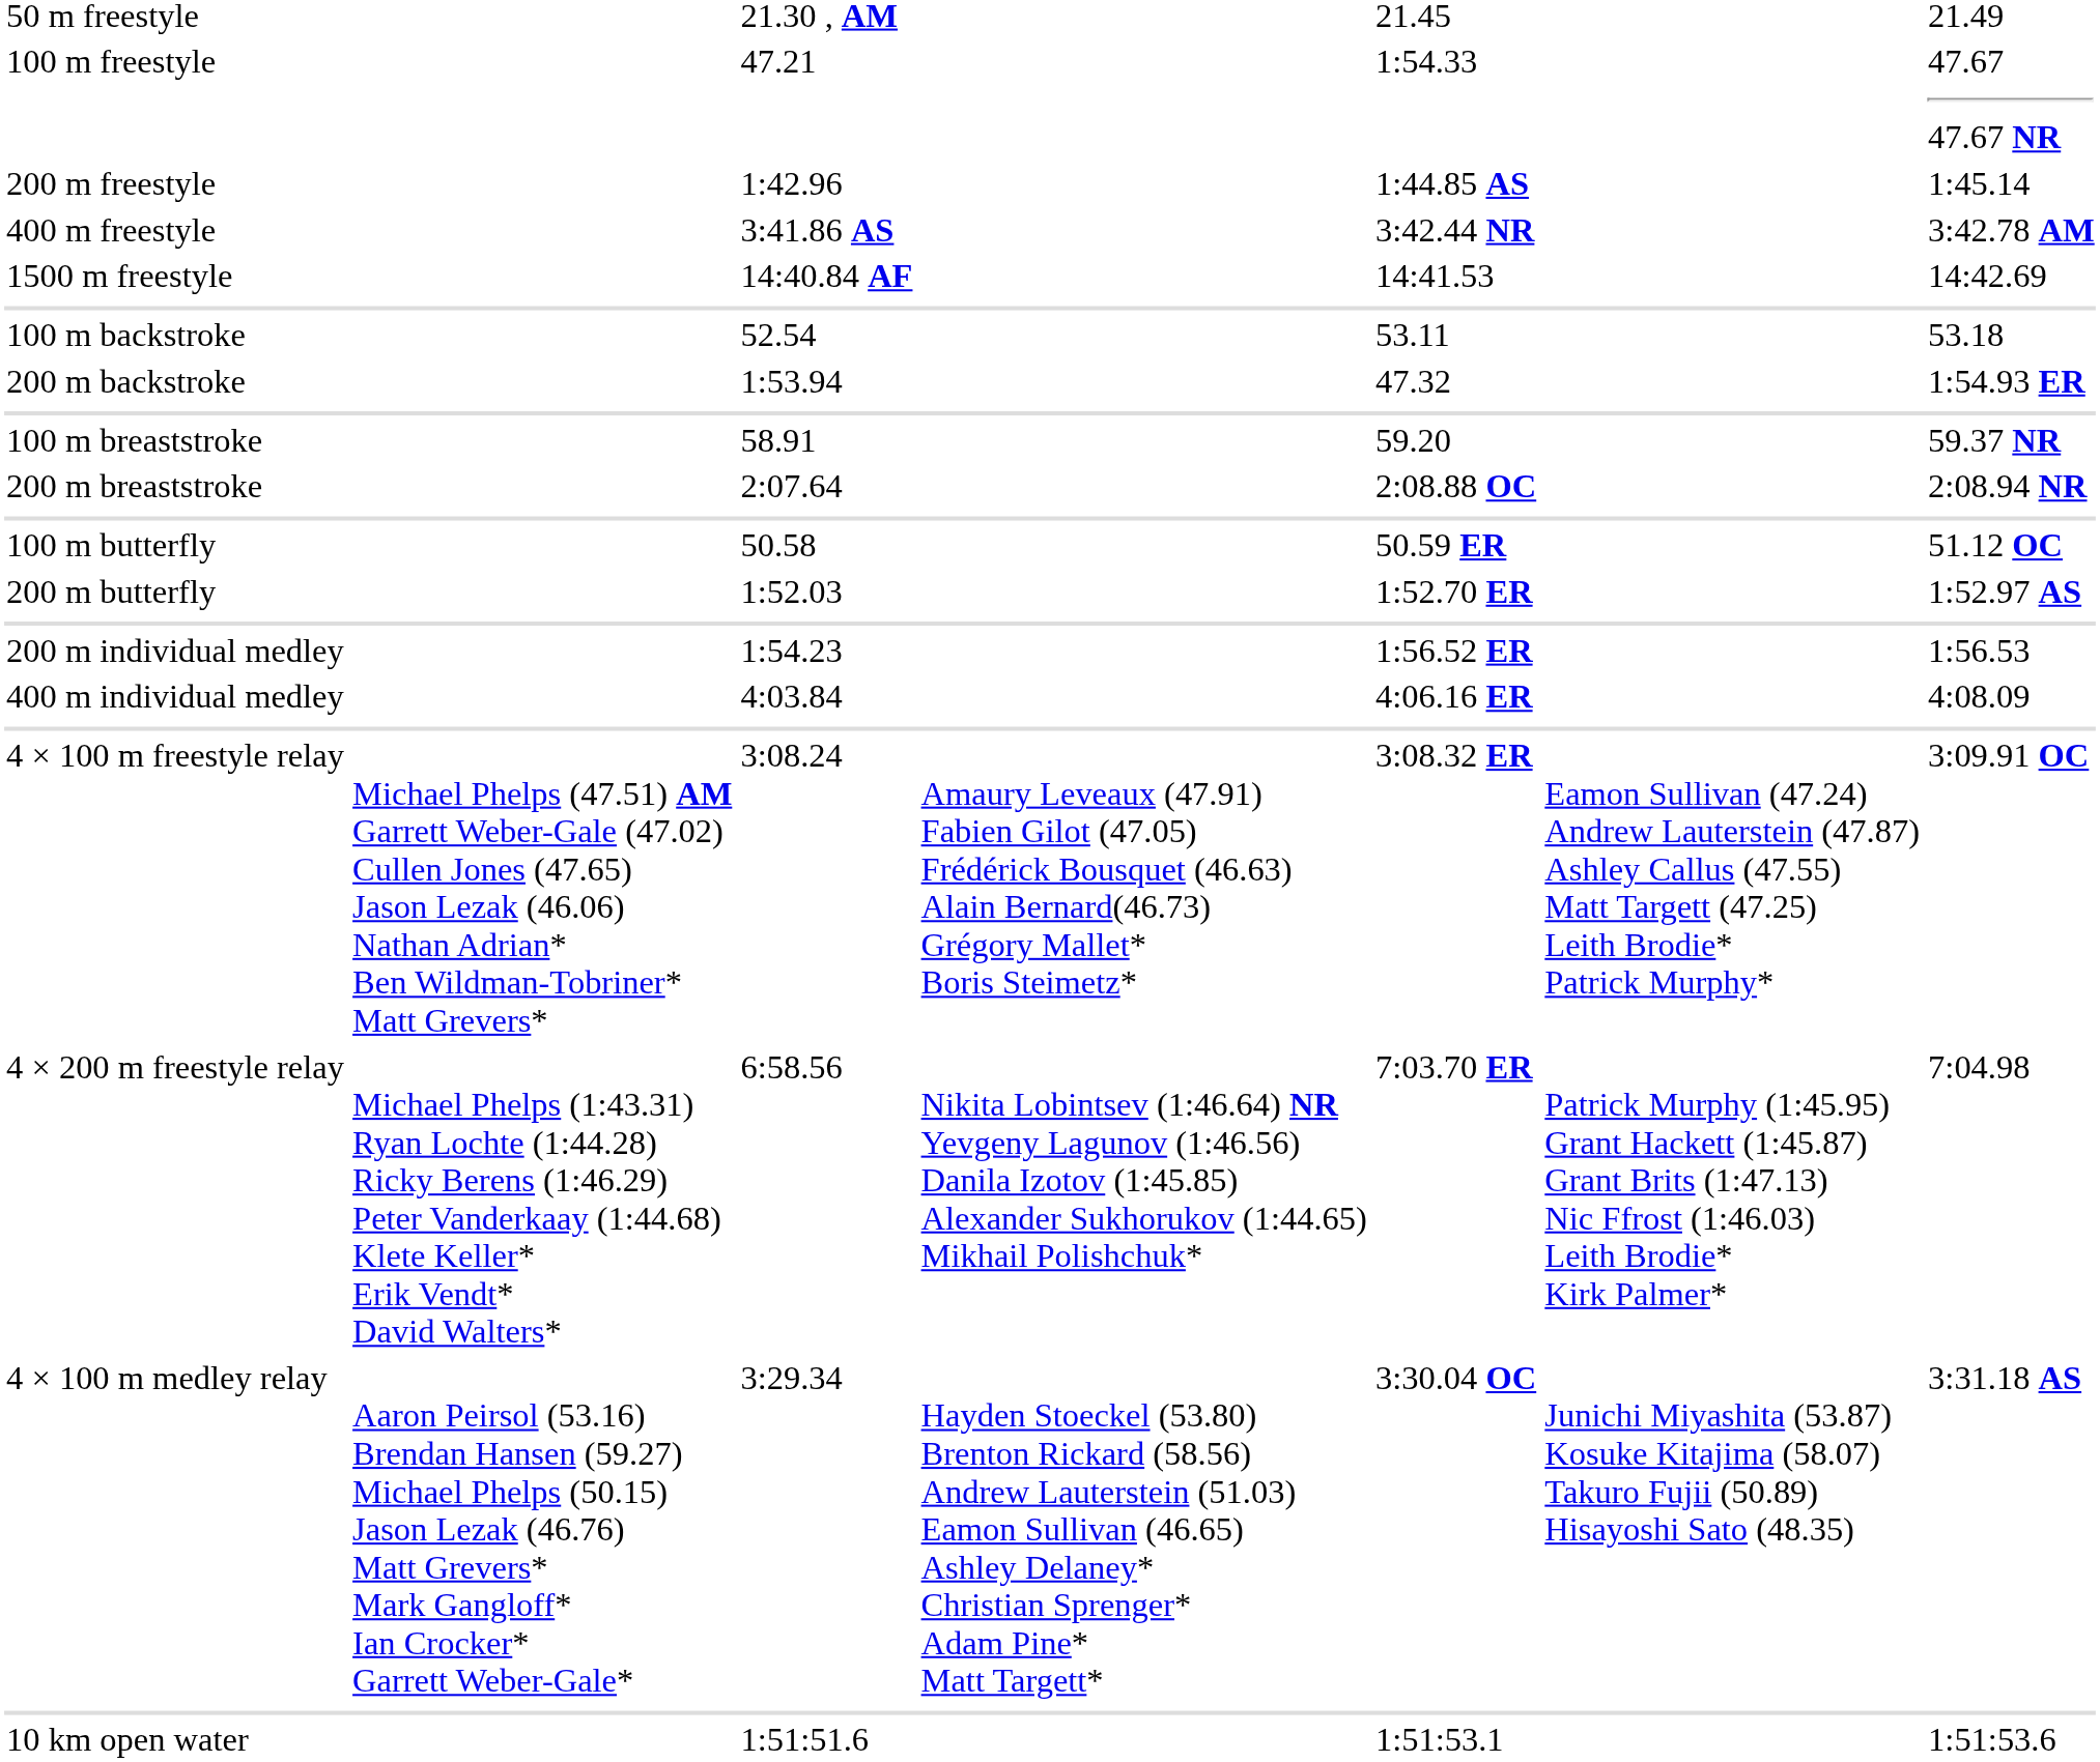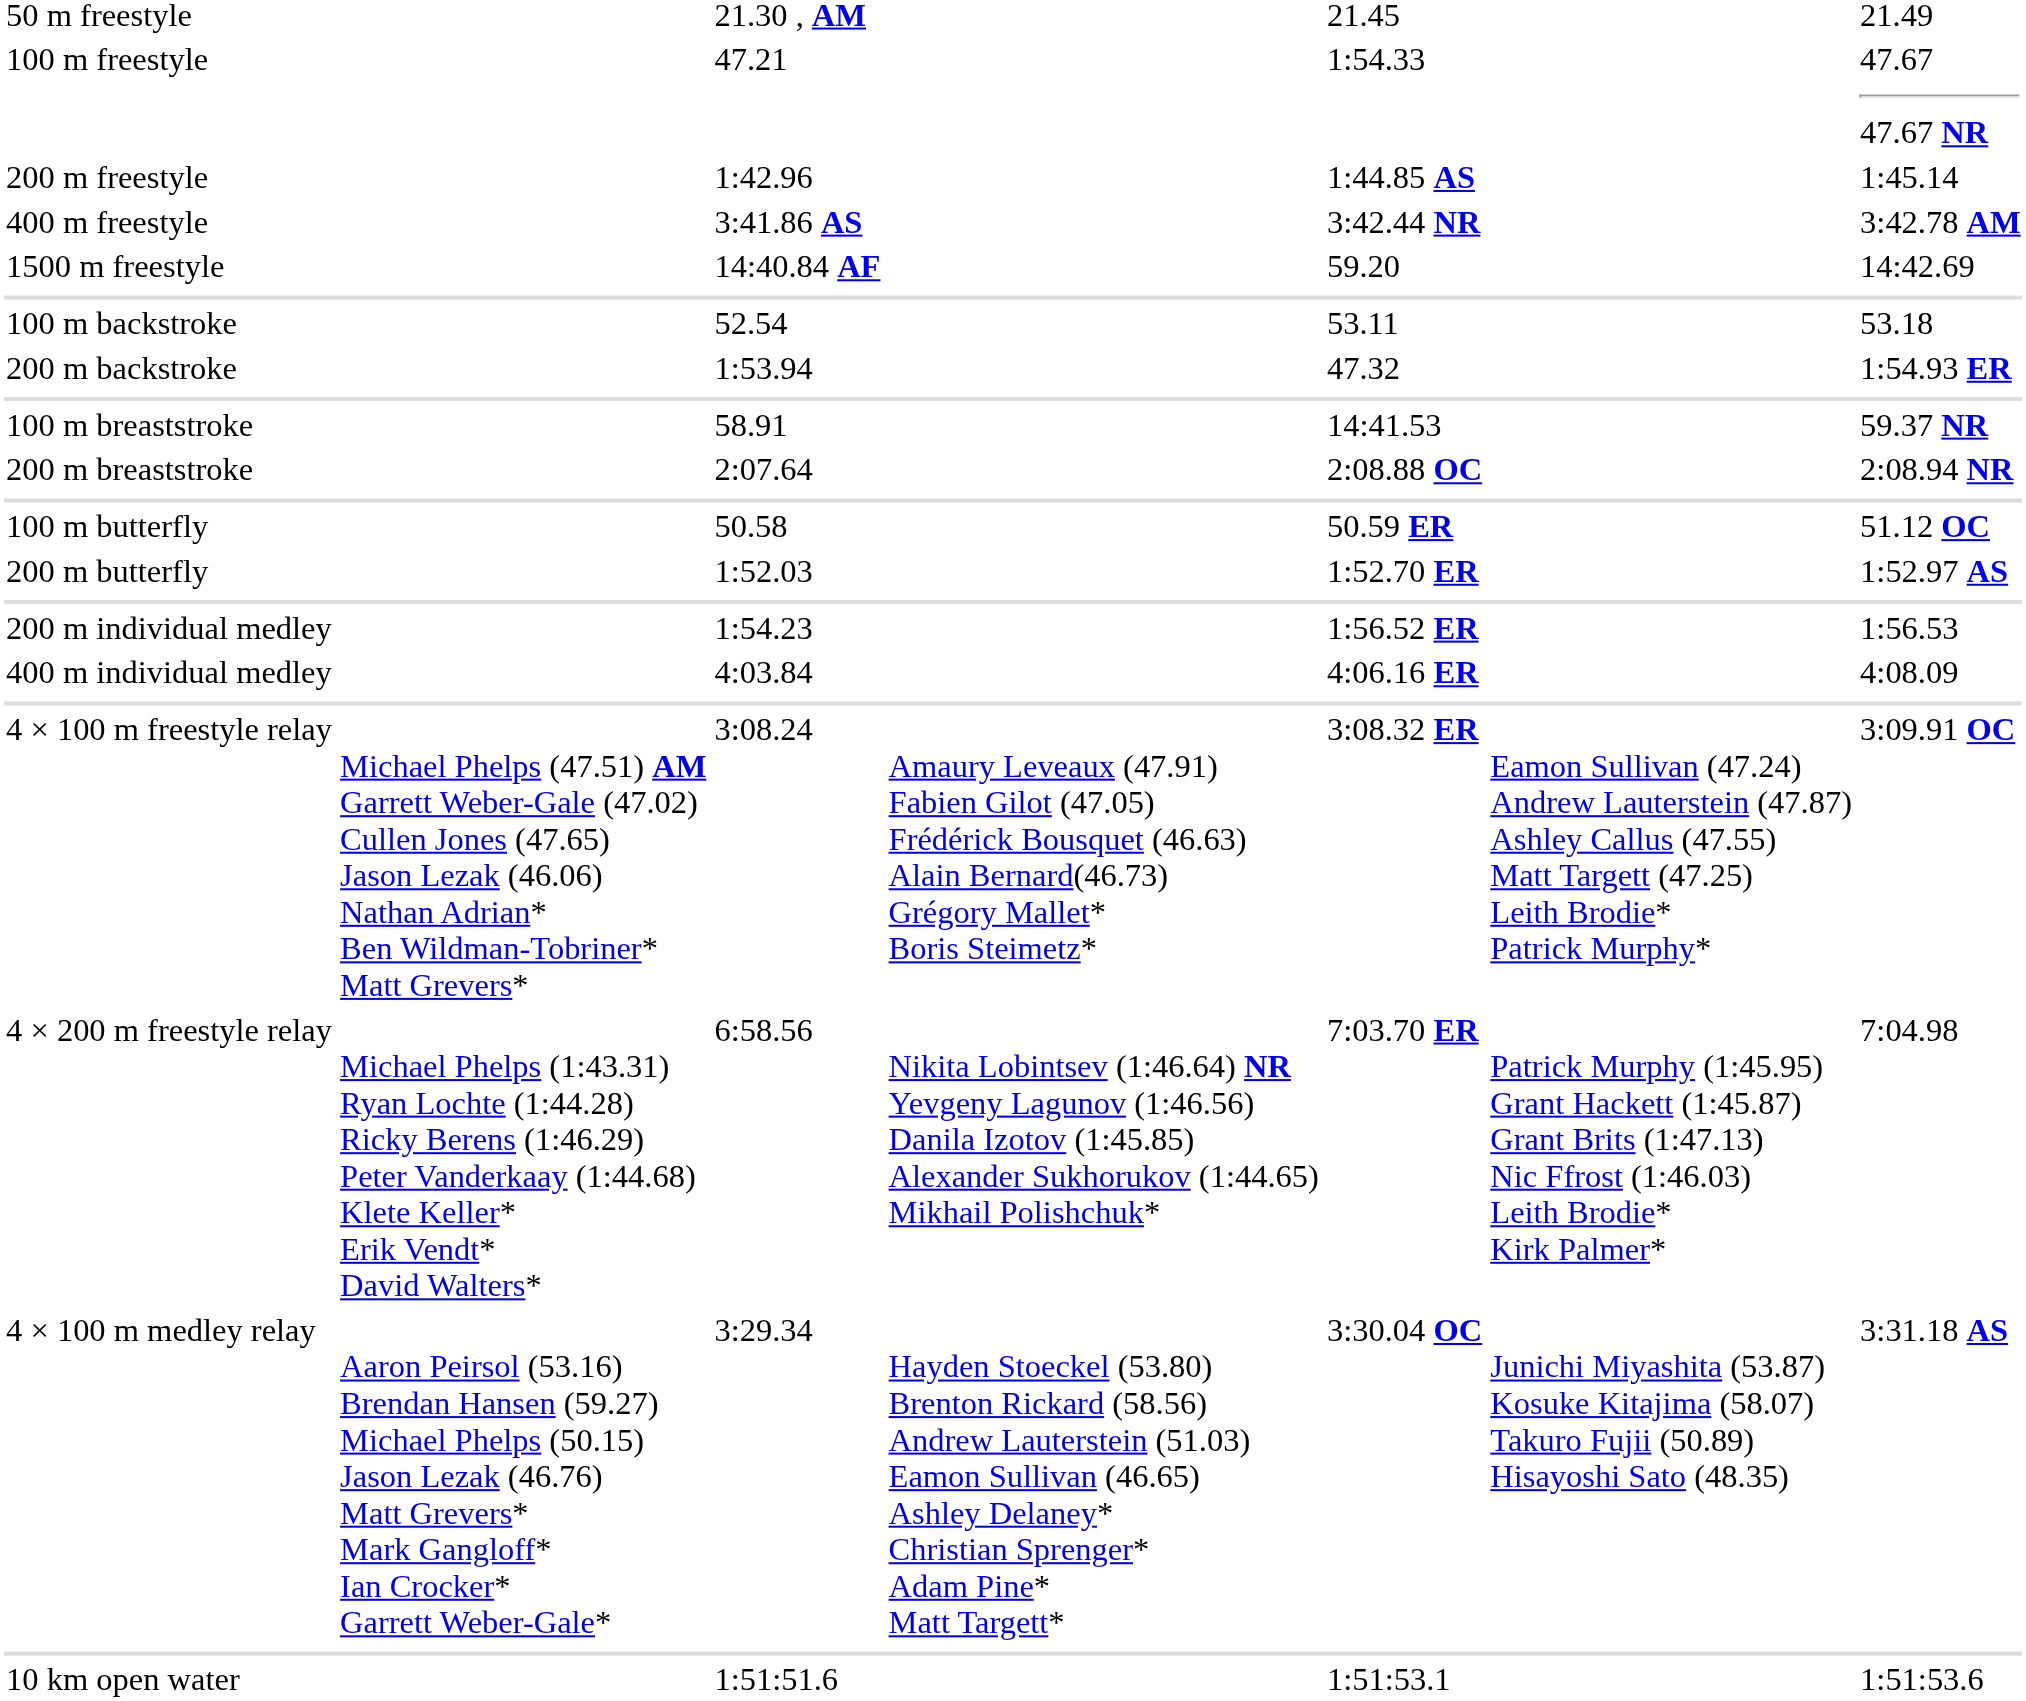 <table>
 <tr>
 <td>50 m freestyle<br></td>
 <td></td>
 <td>21.30 , <strong><a href='#'>AM</a></strong></td>
 <td></td>
 <td>21.45</td>
 <td></td>
 <td>21.49</td>
 </tr>
 <tr valign="top">
 <td>100 m freestyle<br></td>
 <td></td>
 <td>47.21</td>
 <td></td>
 <td>1:54.33</td>
 <td><br></td>
 <td>47.67<hr>47.67 <strong><a href='#'>NR</a></strong></td>
 </tr>
 <tr>
 <td>200 m freestyle<br></td>
 <td></td>
 <td>1:42.96 </td>
 <td></td>
 <td>1:44.85 <strong><a href='#'>AS</a></strong></td>
 <td></td>
 <td>1:45.14</td>
 </tr>
 <tr>
 <td>400 m freestyle<br></td>
 <td></td>
 <td>3:41.86 <strong><a href='#'>AS</a></strong></td>
 <td></td>
 <td>3:42.44 <strong><a href='#'>NR</a></strong></td>
 <td></td>
 <td>3:42.78 <strong><a href='#'>AM</a></strong></td>
 </tr>
 <tr>
 <td>1500 m freestyle<br></td>
 <td></td>
 <td>14:40.84 <strong><a href='#'>AF</a></strong></td>
 <td></td>
-<td>14:41.53</td>
+<td>59.20</td>
 <td></td>
 <td>14:42.69</td>
 </tr>
 <tr>
 </tr>
 <tr bgcolor=#ddd>
 <td colspan=7></td>
 </tr>
 <tr valign="top">
 <td>100 m backstroke<br></td>
 <td></td>
 <td>52.54 </td>
 <td></td>
 <td>53.11</td>
 <td><br></td>
 <td>53.18</td>
 </tr>
 <tr>
 <td>200 m backstroke<br></td>
 <td></td>
 <td>1:53.94 </td>
 <td></td>
 <td>47.32</td>
 <td></td>
 <td>1:54.93 <strong><a href='#'>ER</a></strong></td>
 </tr>
 <tr>
 </tr>
 <tr bgcolor=#ddd>
 <td colspan=7></td>
 </tr>
 <tr>
 <td>100 m breaststroke<br></td>
 <td></td>
 <td>58.91 </td>
 <td></td>
-<td>59.20</td>
+<td>14:41.53</td>
 <td></td>
 <td>59.37 <strong><a href='#'>NR</a></strong></td>
 </tr>
 <tr>
 <td>200 m breaststroke<br></td>
 <td></td>
 <td>2:07.64 </td>
 <td></td>
 <td>2:08.88 <strong><a href='#'>OC</a></strong></td>
 <td></td>
 <td>2:08.94 <strong><a href='#'>NR</a></strong></td>
 </tr>
 <tr>
 </tr>
 <tr bgcolor=#ddd>
 <td colspan=7></td>
 </tr>
 <tr>
 <td>100 m butterfly<br></td>
 <td></td>
 <td>50.58 </td>
 <td></td>
 <td>50.59 <strong><a href='#'>ER</a></strong></td>
 <td></td>
 <td>51.12 <strong><a href='#'>OC</a></strong></td>
 </tr>
 <tr>
 <td>200 m butterfly<br></td>
 <td></td>
 <td>1:52.03 </td>
 <td></td>
 <td>1:52.70 <strong><a href='#'>ER</a></strong></td>
 <td></td>
 <td>1:52.97 <strong><a href='#'>AS</a></strong></td>
 </tr>
 <tr>
 </tr>
 <tr bgcolor=#ddd>
 <td colspan=9></td>
 </tr>
 <tr>
 <td>200 m individual medley<br></td>
 <td></td>
 <td>1:54.23 </td>
 <td></td>
 <td>1:56.52 <strong><a href='#'>ER</a></strong></td>
 <td></td>
 <td>1:56.53</td>
 </tr>
 <tr>
 <td>400 m individual medley<br></td>
 <td></td>
 <td>4:03.84 </td>
 <td></td>
 <td>4:06.16 <strong><a href='#'>ER</a></strong></td>
 <td></td>
 <td>4:08.09</td>
 </tr>
 <tr>
 </tr>
 <tr bgcolor=#ddd>
 <td colspan=7></td>
 </tr>
 <tr valign="top">
 <td>4 × 100 m freestyle relay<br></td>
 <td valign=top><br><a href='#'>Michael Phelps</a> (47.51) <strong><a href='#'>AM</a></strong><br><a href='#'>Garrett Weber-Gale</a> (47.02)<br><a href='#'>Cullen Jones</a> (47.65)<br><a href='#'>Jason Lezak</a> (46.06)<br><a href='#'>Nathan Adrian</a>*<br><a href='#'>Ben Wildman-Tobriner</a>*<br><a href='#'>Matt Grevers</a>*</td>
 <td>3:08.24 </td>
 <td valign=top><br><a href='#'>Amaury Leveaux</a> (47.91)<br><a href='#'>Fabien Gilot</a> (47.05)<br><a href='#'>Frédérick Bousquet</a> (46.63)<br><a href='#'>Alain Bernard</a>(46.73)<br><a href='#'>Grégory Mallet</a>*<br><a href='#'>Boris Steimetz</a>*</td>
 <td>3:08.32 <strong><a href='#'>ER</a></strong></td>
 <td valign=top><br><a href='#'>Eamon Sullivan</a> (47.24) <br><a href='#'>Andrew Lauterstein</a> (47.87)<br><a href='#'>Ashley Callus</a> (47.55)<br><a href='#'>Matt Targett</a> (47.25)<br><a href='#'>Leith Brodie</a>*<br><a href='#'>Patrick Murphy</a>*</td>
 <td>3:09.91 <strong><a href='#'>OC</a></strong></td>
 </tr>
 <tr valign="top">
 <td>4 × 200 m freestyle relay<br></td>
 <td valign=top><br><a href='#'>Michael Phelps</a> (1:43.31)<br><a href='#'>Ryan Lochte</a> (1:44.28) <br><a href='#'>Ricky Berens</a> (1:46.29) <br><a href='#'>Peter Vanderkaay</a> (1:44.68)<br><a href='#'>Klete Keller</a>*<br><a href='#'>Erik Vendt</a>*<br><a href='#'>David Walters</a>*</td>
 <td>6:58.56 </td>
 <td valign=top><br><a href='#'>Nikita Lobintsev</a> (1:46.64) <strong><a href='#'>NR</a></strong><br><a href='#'>Yevgeny Lagunov</a> (1:46.56)<br><a href='#'>Danila Izotov</a> (1:45.85)<br><a href='#'>Alexander Sukhorukov</a> (1:44.65)<br><a href='#'>Mikhail Polishchuk</a>*</td>
 <td>7:03.70 <strong><a href='#'>ER</a></strong></td>
 <td valign=top><br><a href='#'>Patrick Murphy</a> (1:45.95) <br><a href='#'>Grant Hackett</a> (1:45.87)<br><a href='#'>Grant Brits</a> (1:47.13)<br><a href='#'>Nic Ffrost</a> (1:46.03)<br><a href='#'>Leith Brodie</a>*<br><a href='#'>Kirk Palmer</a>*</td>
 <td>7:04.98</td>
 </tr>
 <tr valign="top">
 <td>4 × 100 m medley relay<br></td>
 <td valign=top><br><a href='#'>Aaron Peirsol</a> (53.16) <br><a href='#'>Brendan Hansen</a> (59.27)<br><a href='#'>Michael Phelps</a> (50.15)<br><a href='#'>Jason Lezak</a> (46.76)<br><a href='#'>Matt Grevers</a>*<br><a href='#'>Mark Gangloff</a>*<br><a href='#'>Ian Crocker</a>*<br><a href='#'>Garrett Weber-Gale</a>*</td>
 <td>3:29.34 </td>
 <td valign=top><br><a href='#'>Hayden Stoeckel</a> (53.80)<br><a href='#'>Brenton Rickard</a> (58.56)<br><a href='#'>Andrew Lauterstein</a> (51.03)<br><a href='#'>Eamon Sullivan</a> (46.65)<br><a href='#'>Ashley Delaney</a>*<br><a href='#'>Christian Sprenger</a>*<br><a href='#'>Adam Pine</a>*<br><a href='#'>Matt Targett</a>*</td>
 <td>3:30.04 <strong><a href='#'>OC</a></strong></td>
 <td valign=top><br><a href='#'>Junichi Miyashita</a> (53.87)<br><a href='#'>Kosuke Kitajima</a> (58.07)<br><a href='#'>Takuro Fujii</a> (50.89)<br><a href='#'>Hisayoshi Sato</a> (48.35)</td>
 <td>3:31.18 <strong><a href='#'>AS</a></strong></td>
 </tr>
 <tr>
 </tr>
 <tr bgcolor=#ddd>
 <td colspan=7></td>
 </tr>
 <tr>
 <td>10 km open water <br></td>
 <td></td>
 <td>1:51:51.6</td>
 <td></td>
 <td>1:51:53.1</td>
 <td></td>
 <td>1:51:53.6</td>
 </tr>
 </table>
